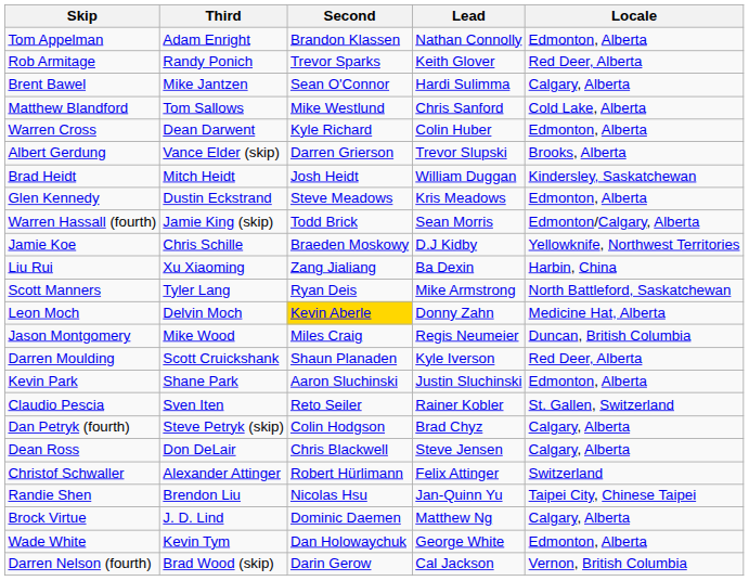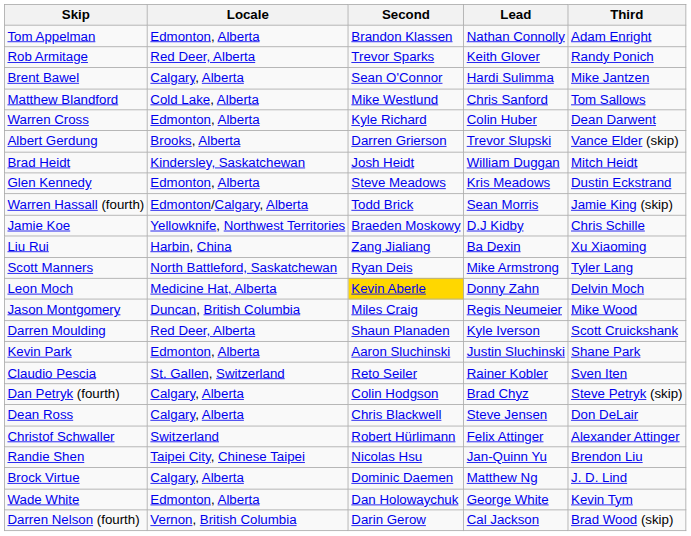 <table class=wikitable>
 <tr>
 <th>Skip</th>
-<th>Third</th>
+<th>Locale</th>
 <th>Second</th>
 <th>Lead</th>
-<th>Locale</th>
+<th>Third</th>
 </tr>
 <tr>
 <td><a href='#'>Tom Appelman</a></td>
-<td><a href='#'>Adam Enright</a></td>
+<td> <a href='#'>Edmonton</a>, <a href='#'>Alberta</a></td>
 <td><a href='#'>Brandon Klassen</a></td>
 <td><a href='#'>Nathan Connolly</a></td>
-<td> <a href='#'>Edmonton</a>, <a href='#'>Alberta</a></td>
+<td><a href='#'>Adam Enright</a></td>
 </tr>
 <tr>
 <td><a href='#'>Rob Armitage</a></td>
-<td><a href='#'>Randy Ponich</a></td>
+<td> <a href='#'>Red Deer, Alberta</a></td>
 <td><a href='#'>Trevor Sparks</a></td>
 <td><a href='#'>Keith Glover</a></td>
-<td> <a href='#'>Red Deer, Alberta</a></td>
+<td><a href='#'>Randy Ponich</a></td>
 </tr>
 <tr>
 <td><a href='#'>Brent Bawel</a></td>
-<td><a href='#'>Mike Jantzen</a></td>
+<td> <a href='#'>Calgary</a>, <a href='#'>Alberta</a></td>
 <td><a href='#'>Sean O'Connor</a></td>
 <td><a href='#'>Hardi Sulimma</a></td>
-<td> <a href='#'>Calgary</a>, <a href='#'>Alberta</a></td>
+<td><a href='#'>Mike Jantzen</a></td>
 </tr>
 <tr>
 <td><a href='#'>Matthew Blandford</a></td>
-<td><a href='#'>Tom Sallows</a></td>
+<td> <a href='#'>Cold Lake</a>, <a href='#'>Alberta</a></td>
 <td><a href='#'>Mike Westlund</a></td>
 <td><a href='#'>Chris Sanford</a></td>
-<td> <a href='#'>Cold Lake</a>, <a href='#'>Alberta</a></td>
+<td><a href='#'>Tom Sallows</a></td>
 </tr>
 <tr>
 <td><a href='#'>Warren Cross</a></td>
-<td><a href='#'>Dean Darwent</a></td>
+<td> <a href='#'>Edmonton</a>, <a href='#'>Alberta</a></td>
 <td><a href='#'>Kyle Richard</a></td>
 <td><a href='#'>Colin Huber</a></td>
-<td> <a href='#'>Edmonton</a>, <a href='#'>Alberta</a></td>
+<td><a href='#'>Dean Darwent</a></td>
 </tr>
 <tr>
 <td><a href='#'>Albert Gerdung</a></td>
-<td><a href='#'>Vance Elder</a> (skip)</td>
+<td> <a href='#'>Brooks</a>, <a href='#'>Alberta</a></td>
 <td><a href='#'>Darren Grierson</a></td>
 <td><a href='#'>Trevor Slupski</a></td>
-<td> <a href='#'>Brooks</a>, <a href='#'>Alberta</a></td>
+<td><a href='#'>Vance Elder</a> (skip)</td>
 </tr>
 <tr>
 <td><a href='#'>Brad Heidt</a></td>
-<td><a href='#'>Mitch Heidt</a></td>
+<td> <a href='#'>Kindersley, Saskatchewan</a></td>
 <td><a href='#'>Josh Heidt</a></td>
 <td><a href='#'>William Duggan</a></td>
-<td> <a href='#'>Kindersley, Saskatchewan</a></td>
+<td><a href='#'>Mitch Heidt</a></td>
 </tr>
 <tr>
 <td><a href='#'>Glen Kennedy</a></td>
-<td><a href='#'>Dustin Eckstrand</a></td>
+<td> <a href='#'>Edmonton</a>, <a href='#'>Alberta</a></td>
 <td><a href='#'>Steve Meadows</a></td>
 <td><a href='#'>Kris Meadows</a></td>
-<td> <a href='#'>Edmonton</a>, <a href='#'>Alberta</a></td>
+<td><a href='#'>Dustin Eckstrand</a></td>
 </tr>
 <tr>
 <td><a href='#'>Warren Hassall</a> (fourth)</td>
-<td><a href='#'>Jamie King</a> (skip)</td>
+<td> <a href='#'>Edmonton</a>/<a href='#'>Calgary</a>, <a href='#'>Alberta</a></td>
 <td><a href='#'>Todd Brick</a></td>
 <td><a href='#'>Sean Morris</a></td>
-<td> <a href='#'>Edmonton</a>/<a href='#'>Calgary</a>, <a href='#'>Alberta</a></td>
+<td><a href='#'>Jamie King</a> (skip)</td>
 </tr>
 <tr>
 <td><a href='#'>Jamie Koe</a></td>
-<td><a href='#'>Chris Schille</a></td>
+<td> <a href='#'>Yellowknife</a>, <a href='#'>Northwest Territories</a></td>
 <td><a href='#'>Braeden Moskowy</a></td>
 <td><a href='#'>D.J Kidby</a></td>
-<td> <a href='#'>Yellowknife</a>, <a href='#'>Northwest Territories</a></td>
+<td><a href='#'>Chris Schille</a></td>
 </tr>
 <tr>
 <td><a href='#'>Liu Rui</a></td>
-<td><a href='#'>Xu Xiaoming</a></td>
+<td> <a href='#'>Harbin</a>, <a href='#'>China</a></td>
 <td><a href='#'>Zang Jialiang</a></td>
 <td><a href='#'>Ba Dexin</a></td>
-<td> <a href='#'>Harbin</a>, <a href='#'>China</a></td>
+<td><a href='#'>Xu Xiaoming</a></td>
 </tr>
 <tr>
 <td><a href='#'>Scott Manners</a></td>
-<td><a href='#'>Tyler Lang</a></td>
+<td> <a href='#'>North Battleford, Saskatchewan</a></td>
 <td><a href='#'>Ryan Deis</a></td>
 <td><a href='#'>Mike Armstrong</a></td>
-<td> <a href='#'>North Battleford, Saskatchewan</a></td>
+<td><a href='#'>Tyler Lang</a></td>
 </tr>
 <tr>
 <td><a href='#'>Leon Moch</a></td>
-<td><a href='#'>Delvin Moch</a></td>
+<td> <a href='#'>Medicine Hat, Alberta</a></td>
 <td style="background: gold;"><a href='#'>Kevin Aberle</a></td>
 <td><a href='#'>Donny Zahn</a></td>
-<td> <a href='#'>Medicine Hat, Alberta</a></td>
+<td><a href='#'>Delvin Moch</a></td>
 </tr>
 <tr>
 <td><a href='#'>Jason Montgomery</a></td>
-<td><a href='#'>Mike Wood</a></td>
+<td> <a href='#'>Duncan</a>, <a href='#'>British Columbia</a></td>
 <td><a href='#'>Miles Craig</a></td>
 <td><a href='#'>Regis Neumeier</a></td>
-<td> <a href='#'>Duncan</a>, <a href='#'>British Columbia</a></td>
+<td><a href='#'>Mike Wood</a></td>
 </tr>
 <tr>
 <td><a href='#'>Darren Moulding</a></td>
-<td><a href='#'>Scott Cruickshank</a></td>
+<td> <a href='#'>Red Deer, Alberta</a></td>
 <td><a href='#'>Shaun Planaden</a></td>
 <td><a href='#'>Kyle Iverson</a></td>
-<td> <a href='#'>Red Deer, Alberta</a></td>
+<td><a href='#'>Scott Cruickshank</a></td>
 </tr>
 <tr>
 <td><a href='#'>Kevin Park</a></td>
-<td><a href='#'>Shane Park</a></td>
+<td> <a href='#'>Edmonton</a>, <a href='#'>Alberta</a></td>
 <td><a href='#'>Aaron Sluchinski</a></td>
 <td><a href='#'>Justin Sluchinski</a></td>
-<td> <a href='#'>Edmonton</a>, <a href='#'>Alberta</a></td>
+<td><a href='#'>Shane Park</a></td>
 </tr>
 <tr>
 <td><a href='#'>Claudio Pescia</a></td>
-<td><a href='#'>Sven Iten</a></td>
+<td> <a href='#'>St. Gallen</a>, <a href='#'>Switzerland</a></td>
 <td><a href='#'>Reto Seiler</a></td>
 <td><a href='#'>Rainer Kobler</a></td>
-<td> <a href='#'>St. Gallen</a>, <a href='#'>Switzerland</a></td>
+<td><a href='#'>Sven Iten</a></td>
 </tr>
 <tr>
 <td><a href='#'>Dan Petryk</a> (fourth)</td>
-<td><a href='#'>Steve Petryk</a> (skip)</td>
+<td> <a href='#'>Calgary</a>, <a href='#'>Alberta</a></td>
 <td><a href='#'>Colin Hodgson</a></td>
 <td><a href='#'>Brad Chyz</a></td>
-<td> <a href='#'>Calgary</a>, <a href='#'>Alberta</a></td>
+<td><a href='#'>Steve Petryk</a> (skip)</td>
 </tr>
 <tr>
 <td><a href='#'>Dean Ross</a></td>
-<td><a href='#'>Don DeLair</a></td>
+<td> <a href='#'>Calgary</a>, <a href='#'>Alberta</a></td>
 <td><a href='#'>Chris Blackwell</a></td>
 <td><a href='#'>Steve Jensen</a></td>
-<td> <a href='#'>Calgary</a>, <a href='#'>Alberta</a></td>
+<td><a href='#'>Don DeLair</a></td>
 </tr>
 <tr>
 <td><a href='#'>Christof Schwaller</a></td>
-<td><a href='#'>Alexander Attinger</a></td>
+<td> <a href='#'>Switzerland</a></td>
 <td><a href='#'>Robert Hürlimann</a></td>
 <td><a href='#'>Felix Attinger</a></td>
-<td> <a href='#'>Switzerland</a></td>
+<td><a href='#'>Alexander Attinger</a></td>
 </tr>
 <tr>
 <td><a href='#'>Randie Shen</a></td>
-<td><a href='#'>Brendon Liu</a></td>
+<td> <a href='#'>Taipei City</a>, <a href='#'>Chinese Taipei</a></td>
 <td><a href='#'>Nicolas Hsu</a></td>
 <td><a href='#'>Jan-Quinn Yu</a></td>
-<td> <a href='#'>Taipei City</a>, <a href='#'>Chinese Taipei</a></td>
+<td><a href='#'>Brendon Liu</a></td>
 </tr>
 <tr>
 <td><a href='#'>Brock Virtue</a></td>
-<td><a href='#'>J. D. Lind</a></td>
+<td> <a href='#'>Calgary</a>, <a href='#'>Alberta</a></td>
 <td><a href='#'>Dominic Daemen</a></td>
 <td><a href='#'>Matthew Ng</a></td>
-<td> <a href='#'>Calgary</a>, <a href='#'>Alberta</a></td>
+<td><a href='#'>J. D. Lind</a></td>
 </tr>
 <tr>
 <td><a href='#'>Wade White</a></td>
-<td><a href='#'>Kevin Tym</a></td>
+<td> <a href='#'>Edmonton</a>, <a href='#'>Alberta</a></td>
 <td><a href='#'>Dan Holowaychuk</a></td>
 <td><a href='#'>George White</a></td>
-<td> <a href='#'>Edmonton</a>, <a href='#'>Alberta</a></td>
+<td><a href='#'>Kevin Tym</a></td>
 </tr>
 <tr>
 <td><a href='#'>Darren Nelson</a> (fourth)</td>
-<td><a href='#'>Brad Wood</a> (skip)</td>
+<td> <a href='#'>Vernon</a>, <a href='#'>British Columbia</a></td>
 <td><a href='#'>Darin Gerow</a></td>
 <td><a href='#'>Cal Jackson</a></td>
-<td> <a href='#'>Vernon</a>, <a href='#'>British Columbia</a></td>
+<td><a href='#'>Brad Wood</a> (skip)</td>
 </tr>
 </table>
